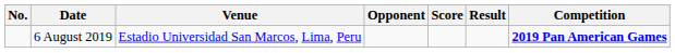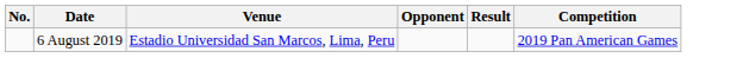 <table class="wikitable">
 <tr>
 <th>No.</th>
 <th>Date</th>
 <th>Venue</th>
 <th>Opponent</th>
-<th>Score</th>
 <th>Result</th>
 <th>Competition</th>
 </tr>
 <tr>
 <td></td>
 <td>6 August 2019</td>
 <td><a href='#'>Estadio Universidad San Marcos</a>, <a href='#'>Lima</a>, <a href='#'>Peru</a></td>
 <td></td>
 <td></td>
-<td></td>
-<td><strong><a href='#'>2019 Pan American Games</a></strong></td>
+<td><a href='#'>2019 Pan American Games</a></td>
 </tr>
 </table>
